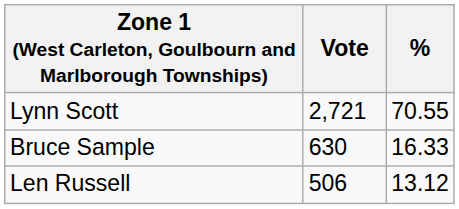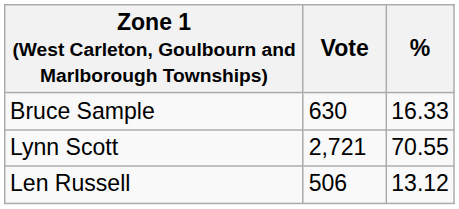 <table class="wikitable">
 <tr>
 <th bgcolor="#DDDDFF" width="200px">Zone 1 <br> <small> (West Carleton, Goulbourn and Marlborough Townships) </small></th>
 <th bgcolor="#DDDDFF" width="50px">Vote</th>
 <th bgcolor="#DDDDFF" width="30px">%</th>
 </tr>
 <tr>
+<td>Bruce Sample</td>
+<td>630</td>
+<td>16.33</td>
+</tr>
+<tr>
 <td>Lynn Scott</td>
 <td>2,721</td>
 <td>70.55</td>
-</tr>
-<tr>
-<td>Bruce Sample</td>
-<td>630</td>
-<td>16.33</td>
 </tr>
 <tr>
 <td>Len Russell</td>
 <td>506</td>
 <td>13.12</td>
 </tr>
 </table>
